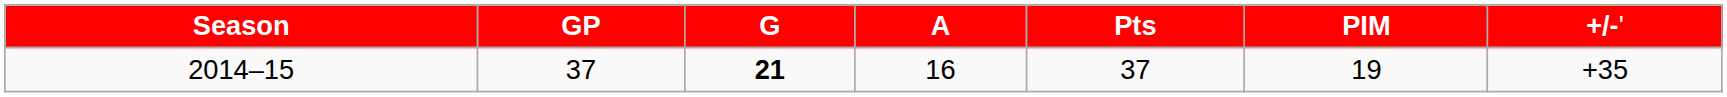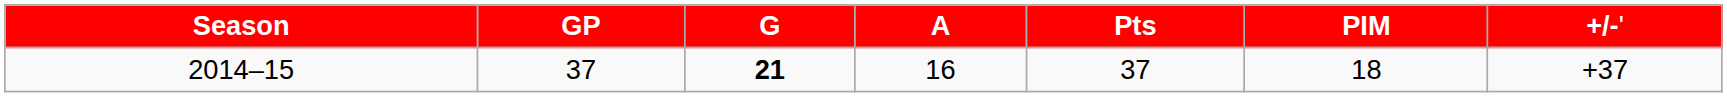 <table class="wikitable" width="80%">
 <tr align="center"  style=" background:red; color:#FFFFFF;">
 <td><strong>Season</strong></td>
 <td><strong>GP</strong></td>
 <td><strong>G</strong></td>
 <td><strong>A</strong></td>
 <td><strong>Pts</strong></td>
 <td><strong>PIM</strong></td>
 <td><strong>+/-</strong>'</td>
 </tr>
 <tr align="center" bgcolor="">
 <td>2014–15</td>
 <td>37</td>
 <td><strong>21</strong></td>
 <td>16</td>
 <td>37</td>
-<td>19</td>
-<td>+35</td>
+<td>18</td>
+<td>+37</td>
 </tr>
 </table>
